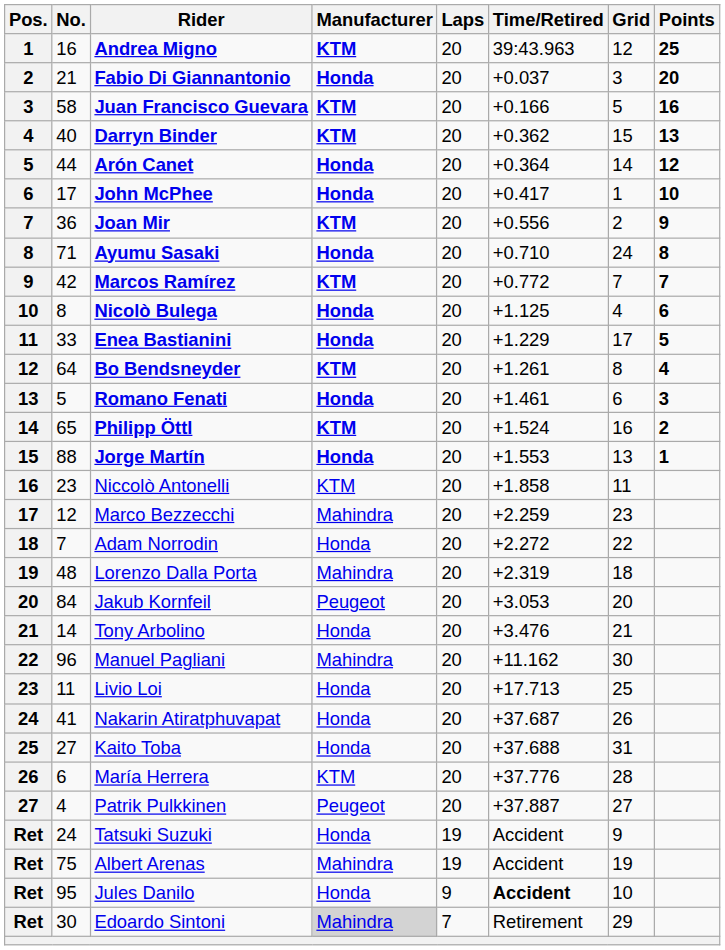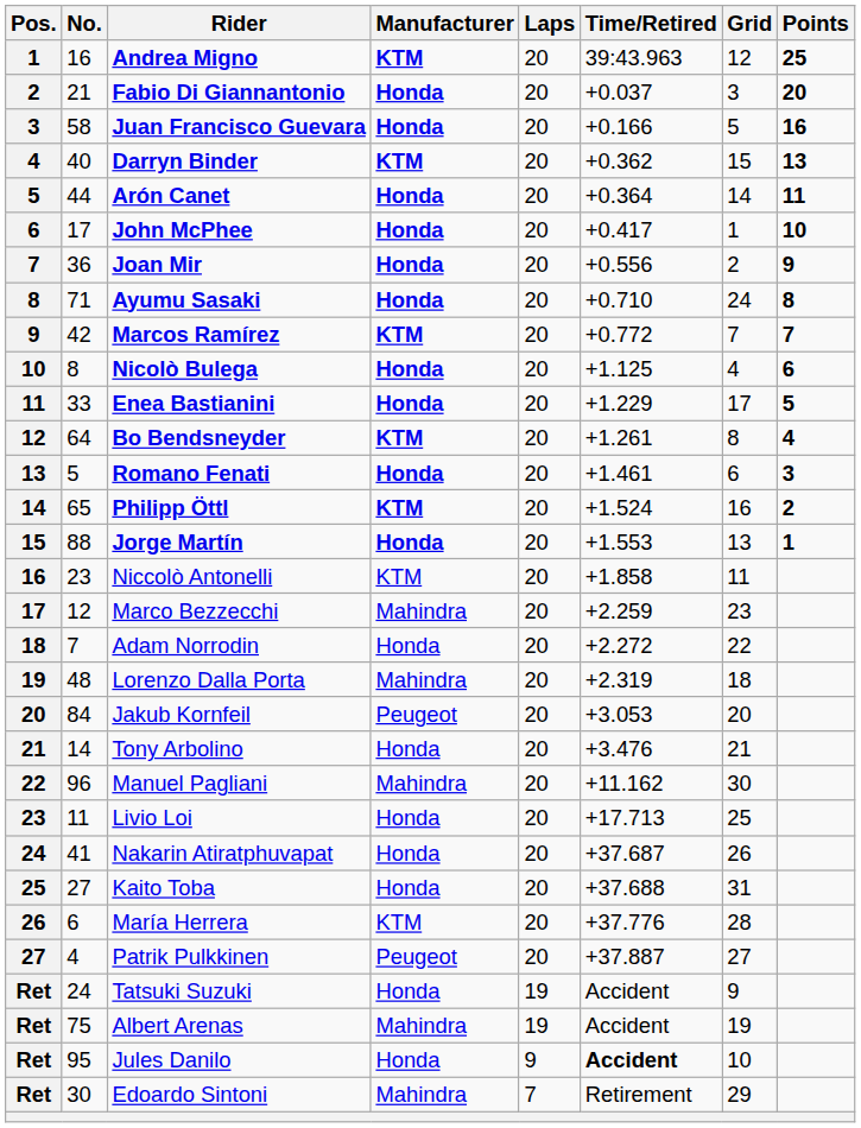 <table class="wikitable" style="font-size: 95%;">
 <tr>
 <th>Pos.</th>
 <th>No.</th>
 <th>Rider</th>
 <th>Manufacturer</th>
 <th>Laps</th>
 <th>Time/Retired</th>
 <th>Grid</th>
 <th>Points</th>
 </tr>
 <tr>
 <th>1</th>
 <td>16</td>
 <td> <strong><a href='#'>Andrea Migno</a></strong></td>
 <td><strong><a href='#'>KTM</a></strong></td>
 <td>20</td>
 <td>39:43.963</td>
 <td>12</td>
 <td><strong>25</strong></td>
 </tr>
 <tr>
 <th>2</th>
 <td>21</td>
 <td> <strong><a href='#'>Fabio Di Giannantonio</a></strong></td>
 <td><strong><a href='#'>Honda</a></strong></td>
 <td>20</td>
 <td>+0.037</td>
 <td>3</td>
 <td><strong>20</strong></td>
 </tr>
 <tr>
 <th>3</th>
 <td>58</td>
 <td> <strong><a href='#'>Juan Francisco Guevara</a></strong></td>
-<td><strong><a href='#'>KTM</a></strong></td>
+<td><strong><a href='#'>Honda</a></strong></td>
 <td>20</td>
 <td>+0.166</td>
 <td>5</td>
 <td><strong>16</strong></td>
 </tr>
 <tr>
 <th>4</th>
 <td>40</td>
 <td> <strong><a href='#'>Darryn Binder</a></strong></td>
 <td><strong><a href='#'>KTM</a></strong></td>
 <td>20</td>
 <td>+0.362</td>
 <td>15</td>
 <td><strong>13</strong></td>
 </tr>
 <tr>
 <th>5</th>
 <td>44</td>
 <td> <strong><a href='#'>Arón Canet</a></strong></td>
 <td><strong><a href='#'>Honda</a></strong></td>
 <td>20</td>
 <td>+0.364</td>
 <td>14</td>
-<td><strong>12</strong></td>
+<td><strong>11</strong></td>
 </tr>
 <tr>
 <th>6</th>
 <td>17</td>
 <td> <strong><a href='#'>John McPhee</a></strong></td>
 <td><strong><a href='#'>Honda</a></strong></td>
 <td>20</td>
 <td>+0.417</td>
 <td>1</td>
 <td><strong>10</strong></td>
 </tr>
 <tr>
 <th>7</th>
 <td>36</td>
 <td> <strong><a href='#'>Joan Mir</a></strong></td>
-<td><strong><a href='#'>KTM</a></strong></td>
+<td><strong><a href='#'>Honda</a></strong></td>
 <td>20</td>
 <td>+0.556</td>
 <td>2</td>
 <td><strong>9</strong></td>
 </tr>
 <tr>
 <th>8</th>
 <td>71</td>
 <td> <strong><a href='#'>Ayumu Sasaki</a></strong></td>
 <td><strong><a href='#'>Honda</a></strong></td>
 <td>20</td>
 <td>+0.710</td>
 <td>24</td>
 <td><strong>8</strong></td>
 </tr>
 <tr>
 <th>9</th>
 <td>42</td>
 <td> <strong><a href='#'>Marcos Ramírez</a></strong></td>
 <td><strong><a href='#'>KTM</a></strong></td>
 <td>20</td>
 <td>+0.772</td>
 <td>7</td>
 <td><strong>7</strong></td>
 </tr>
 <tr>
 <th>10</th>
 <td>8</td>
 <td> <strong><a href='#'>Nicolò Bulega</a></strong></td>
 <td><strong><a href='#'>Honda</a></strong></td>
 <td>20</td>
 <td>+1.125</td>
 <td>4</td>
 <td><strong>6</strong></td>
 </tr>
 <tr>
 <th>11</th>
 <td>33</td>
 <td> <strong><a href='#'>Enea Bastianini</a></strong></td>
 <td><strong><a href='#'>Honda</a></strong></td>
 <td>20</td>
 <td>+1.229</td>
 <td>17</td>
 <td><strong>5</strong></td>
 </tr>
 <tr>
 <th>12</th>
 <td>64</td>
 <td> <strong><a href='#'>Bo Bendsneyder</a></strong></td>
 <td><strong><a href='#'>KTM</a></strong></td>
 <td>20</td>
 <td>+1.261</td>
 <td>8</td>
 <td><strong>4</strong></td>
 </tr>
 <tr>
 <th>13</th>
 <td>5</td>
 <td> <strong><a href='#'>Romano Fenati</a></strong></td>
 <td><strong><a href='#'>Honda</a></strong></td>
 <td>20</td>
 <td>+1.461</td>
 <td>6</td>
 <td><strong>3</strong></td>
 </tr>
 <tr>
 <th>14</th>
 <td>65</td>
 <td> <strong><a href='#'>Philipp Öttl</a></strong></td>
 <td><strong><a href='#'>KTM</a></strong></td>
 <td>20</td>
 <td>+1.524</td>
 <td>16</td>
 <td><strong>2</strong></td>
 </tr>
 <tr>
 <th>15</th>
 <td>88</td>
 <td> <strong><a href='#'>Jorge Martín</a></strong></td>
 <td><strong><a href='#'>Honda</a></strong></td>
 <td>20</td>
 <td>+1.553</td>
 <td>13</td>
 <td><strong>1</strong></td>
 </tr>
 <tr>
 <th>16</th>
 <td>23</td>
 <td> <a href='#'>Niccolò Antonelli</a></td>
 <td><a href='#'>KTM</a></td>
 <td>20</td>
 <td>+1.858</td>
 <td>11</td>
 <td></td>
 </tr>
 <tr>
 <th>17</th>
 <td>12</td>
 <td> <a href='#'>Marco Bezzecchi</a></td>
 <td><a href='#'>Mahindra</a></td>
 <td>20</td>
 <td>+2.259</td>
 <td>23</td>
 <td></td>
 </tr>
 <tr>
 <th>18</th>
 <td>7</td>
 <td> <a href='#'>Adam Norrodin</a></td>
 <td><a href='#'>Honda</a></td>
 <td>20</td>
 <td>+2.272</td>
 <td>22</td>
 <td></td>
 </tr>
 <tr>
 <th>19</th>
 <td>48</td>
 <td> <a href='#'>Lorenzo Dalla Porta</a></td>
 <td><a href='#'>Mahindra</a></td>
 <td>20</td>
 <td>+2.319</td>
 <td>18</td>
 <td></td>
 </tr>
 <tr>
 <th>20</th>
 <td>84</td>
 <td> <a href='#'>Jakub Kornfeil</a></td>
 <td><a href='#'>Peugeot</a></td>
 <td>20</td>
 <td>+3.053</td>
 <td>20</td>
 <td></td>
 </tr>
 <tr>
 <th>21</th>
 <td>14</td>
 <td> <a href='#'>Tony Arbolino</a></td>
 <td><a href='#'>Honda</a></td>
 <td>20</td>
 <td>+3.476</td>
 <td>21</td>
 <td></td>
 </tr>
 <tr>
 <th>22</th>
 <td>96</td>
 <td> <a href='#'>Manuel Pagliani</a></td>
 <td><a href='#'>Mahindra</a></td>
 <td>20</td>
 <td>+11.162</td>
 <td>30</td>
 <td></td>
 </tr>
 <tr>
 <th>23</th>
 <td>11</td>
 <td> <a href='#'>Livio Loi</a></td>
 <td><a href='#'>Honda</a></td>
 <td>20</td>
 <td>+17.713</td>
 <td>25</td>
 <td></td>
 </tr>
 <tr>
 <th>24</th>
 <td>41</td>
 <td> <a href='#'>Nakarin Atiratphuvapat</a></td>
 <td><a href='#'>Honda</a></td>
 <td>20</td>
 <td>+37.687</td>
 <td>26</td>
 <td></td>
 </tr>
 <tr>
 <th>25</th>
 <td>27</td>
 <td> <a href='#'>Kaito Toba</a></td>
 <td><a href='#'>Honda</a></td>
 <td>20</td>
 <td>+37.688</td>
 <td>31</td>
 <td></td>
 </tr>
 <tr>
 <th>26</th>
 <td>6</td>
 <td> <a href='#'>María Herrera</a></td>
 <td><a href='#'>KTM</a></td>
 <td>20</td>
 <td>+37.776</td>
 <td>28</td>
 <td></td>
 </tr>
 <tr>
 <th>27</th>
 <td>4</td>
 <td> <a href='#'>Patrik Pulkkinen</a></td>
 <td><a href='#'>Peugeot</a></td>
 <td>20</td>
 <td>+37.887</td>
 <td>27</td>
 <td></td>
 </tr>
 <tr>
 <th>Ret</th>
 <td>24</td>
 <td> <a href='#'>Tatsuki Suzuki</a></td>
 <td><a href='#'>Honda</a></td>
 <td>19</td>
 <td>Accident</td>
 <td>9</td>
 <td></td>
 </tr>
 <tr>
 <th>Ret</th>
 <td>75</td>
 <td> <a href='#'>Albert Arenas</a></td>
 <td><a href='#'>Mahindra</a></td>
 <td>19</td>
 <td>Accident</td>
 <td>19</td>
 <td></td>
 </tr>
 <tr>
 <th>Ret</th>
 <td>95</td>
 <td> <a href='#'>Jules Danilo</a></td>
 <td><a href='#'>Honda</a></td>
 <td>9</td>
 <td><strong>Accident</strong></td>
 <td>10</td>
 <td></td>
 </tr>
 <tr>
 <th>Ret</th>
 <td>30</td>
 <td> <a href='#'>Edoardo Sintoni</a></td>
-<td style="background: lightgrey;"><a href='#'>Mahindra</a></td>
+<td><a href='#'>Mahindra</a></td>
 <td>7</td>
 <td>Retirement</td>
 <td>29</td>
 <td></td>
 </tr>
 <tr>
 <th colspan=8></th>
 </tr>
 </table>
